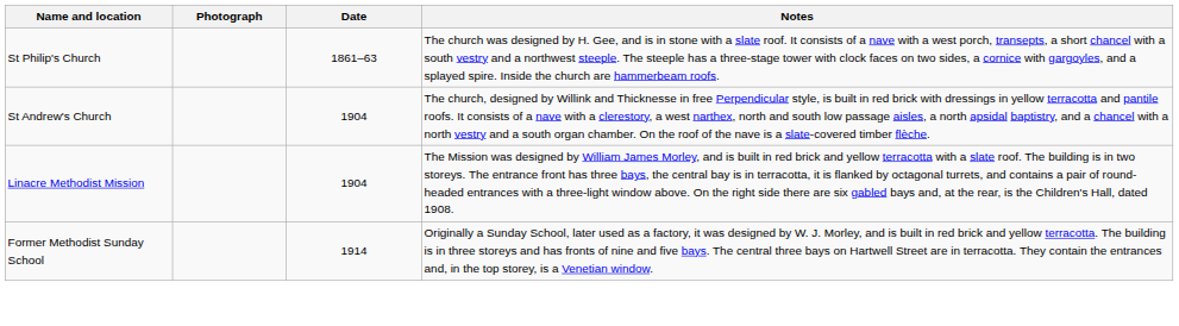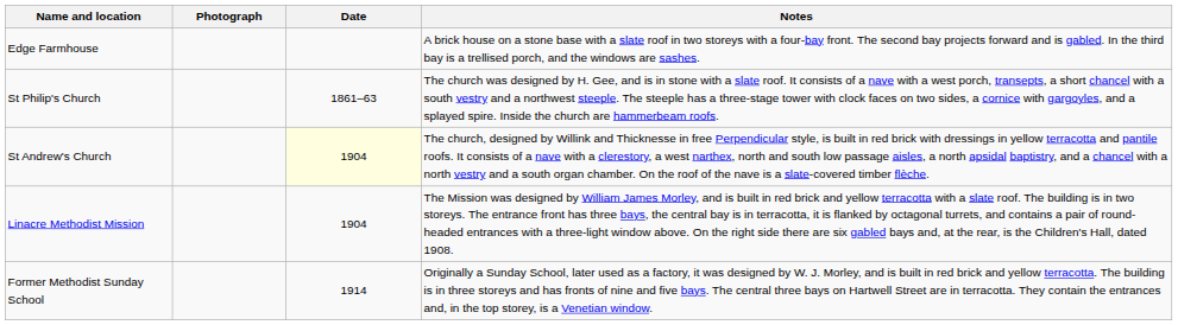 <table class="wikitable sortable plainrowheaders" style="width:100%;border:0px;text-align:left;line-height:150%;">
 <tr>
 <th scope="col"  style="width:150px">Name and location</th>
 <th scope="col"  style="width:100px" class="unsortable">Photograph</th>
 <th scope="col"  style="width:120px">Date</th>
 <th scope="col"  style="width:700px" class="unsortable">Notes</th>
+</tr>
+<tr>
+<td>Edge Farmhouse<br><small></small></td>
+<td></td>
+<td align="center"></td>
+<td>A brick house on a stone base with a <a href='#'>slate</a> roof in two storeys with a four-<a href='#'>bay</a> front.  The second bay projects forward and is <a href='#'>gabled</a>.  In the third bay is a trellised porch, and the windows are <a href='#'>sashes</a>.</td>
 </tr>
 <tr>
 <td>St Philip's Church<br><small></small></td>
 <td></td>
 <td align="center">1861–63</td>
 <td>The church was designed by H. Gee, and is in stone with a <a href='#'>slate</a> roof.  It consists of a <a href='#'>nave</a> with a west porch, <a href='#'>transepts</a>, a short <a href='#'>chancel</a> with a south <a href='#'>vestry</a> and a northwest <a href='#'>steeple</a>.  The steeple has a three-stage tower with clock faces on two sides, a <a href='#'>cornice</a> with <a href='#'>gargoyles</a>, and a splayed spire.  Inside the church are <a href='#'>hammerbeam roofs</a>.</td>
 </tr>
 <tr>
 <td>St Andrew's Church<br><small></small></td>
 <td></td>
-<td align="center">1904</td>
+<td align="center" style="background: lightyellow;">1904</td>
 <td>The church, designed by Willink and Thicknesse in free <a href='#'>Perpendicular</a> style, is built in red brick with dressings in yellow <a href='#'>terracotta</a> and <a href='#'>pantile</a> roofs.  It consists of a <a href='#'>nave</a> with a <a href='#'>clerestory</a>, a west <a href='#'>narthex</a>, north and south low passage <a href='#'>aisles</a>, a north <a href='#'>apsidal</a> <a href='#'>baptistry</a>, and a <a href='#'>chancel</a> with a north <a href='#'>vestry</a> and a south organ chamber.  On the roof of the nave is a <a href='#'>slate</a>-covered timber <a href='#'>flèche</a>.</td>
 </tr>
 <tr>
 <td><a href='#'>Linacre Methodist Mission</a><br><small></small></td>
 <td></td>
 <td align="center">1904</td>
 <td>The Mission was designed by <a href='#'>William James Morley</a>, and is built in red brick and yellow <a href='#'>terracotta</a> with a <a href='#'>slate</a> roof.  The building is in two storeys.  The entrance front has three <a href='#'>bays</a>, the central bay is in terracotta, it is flanked by octagonal turrets, and contains a pair of round-headed entrances with a three-light window above.  On the right side there are six <a href='#'>gabled</a> bays and, at the rear, is the Children's Hall, dated 1908.</td>
 </tr>
 <tr>
 <td>Former Methodist Sunday School<br><small></small></td>
 <td></td>
 <td align="center">1914</td>
 <td>Originally a Sunday School, later used as a factory, it was designed by W. J. Morley, and is built in red brick and yellow <a href='#'>terracotta</a>.  The building is in three storeys and has fronts of nine and five <a href='#'>bays</a>.  The central three bays on Hartwell Street are in terracotta.  They contain the entrances and, in the top storey, is a <a href='#'>Venetian window</a>.</td>
 </tr>
 <tr>
 </tr>
 </table>
